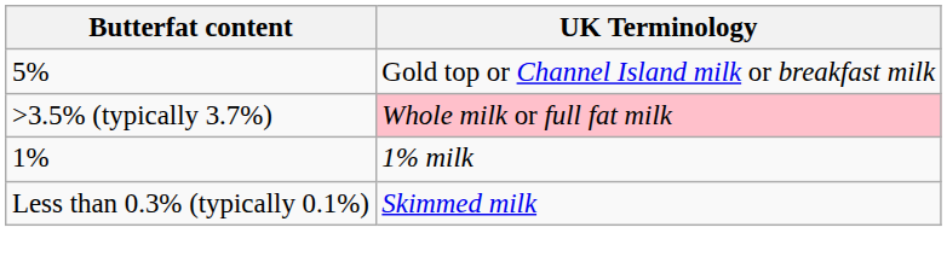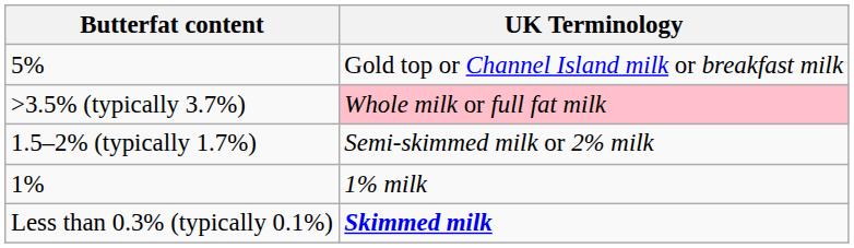 <table class="wikitable" style="text-align:left">
 <tr>
 <th>Butterfat content</th>
 <th>UK Terminology</th>
 </tr>
 <tr>
 <td>5%</td>
 <td>Gold top or <em><a href='#'>Channel Island milk</a></em> or <em>breakfast milk</em></td>
 </tr>
 <tr>
 <td>>3.5% (typically 3.7%)</td>
 <td style="background: pink;"><em>Whole milk</em> or <em>full fat milk</em></td>
 </tr>
 <tr>
+<td>1.5–2% (typically 1.7%)</td>
+<td><em>Semi-skimmed milk</em> or <em>2% milk</em></td>
+</tr>
+<tr>
 <td>1%</td>
 <td><em>1% milk</em></td>
 </tr>
 <tr>
 <td>Less than 0.3% (typically 0.1%)</td>
-<td><em><a href='#'>Skimmed milk</a></em></td>
+<td><strong><em><a href='#'>Skimmed milk</a></em></strong></td>
 </tr>
 </table>
